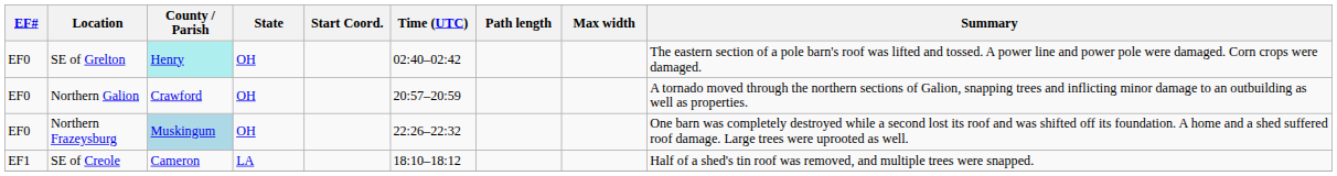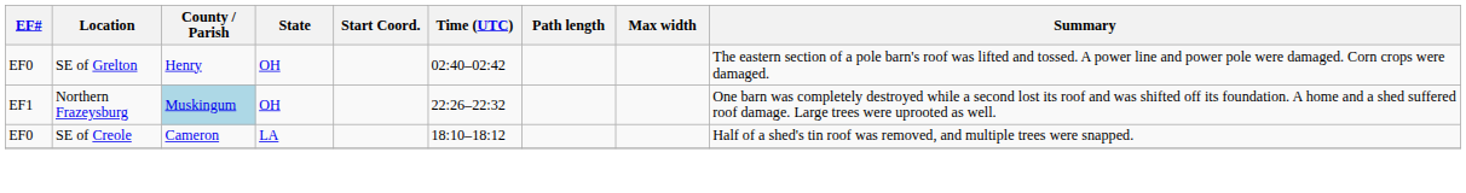 <table class="wikitable sortable" style="width:100%;">
 <tr>
 <th scope="col" style="width:3%; text-align:center;"><a href='#'>EF#</a></th>
 <th scope="col" style="width:7%; text-align:center;" class="unsortable">Location</th>
 <th scope="col" style="width:6%; text-align:center;" class="unsortable">County / Parish</th>
 <th scope="col" style="width:5%; text-align:center;">State</th>
 <th scope="col" style="width:6%; text-align:center;">Start Coord.</th>
 <th scope="col" style="width:6%; text-align:center;">Time (<a href='#'>UTC</a>)</th>
 <th scope="col" style="width:6%; text-align:center;">Path length</th>
 <th scope="col" style="width:6%; text-align:center;">Max width</th>
 <th scope="col" class="unsortable" style="width:48%; text-align:center;">Summary</th>
 </tr>
 <tr>
 <td bgcolor=>EF0</td>
 <td>SE of <a href='#'>Grelton</a></td>
-<td style="background: paleturquoise;"><a href='#'>Henry</a></td>
+<td><a href='#'>Henry</a></td>
 <td><a href='#'>OH</a></td>
 <td></td>
 <td>02:40–02:42</td>
 <td></td>
 <td></td>
 <td>The eastern section of a pole barn's roof was lifted and tossed. A power line and power pole were damaged. Corn crops were damaged.</td>
 </tr>
 <tr>
-<td bgcolor=>EF0</td>
-<td>Northern <a href='#'>Galion</a></td>
-<td><a href='#'>Crawford</a></td>
-<td><a href='#'>OH</a></td>
-<td></td>
-<td>20:57–20:59</td>
-<td></td>
-<td></td>
-<td>A tornado moved through the northern sections of Galion, snapping trees and inflicting minor damage to an outbuilding as well as properties.</td>
-</tr>
-<tr>
-<td bgcolor=>EF0</td>
+<td bgcolor=>EF1</td>
 <td>Northern <a href='#'>Frazeysburg</a></td>
 <td style="background: lightblue;"><a href='#'>Muskingum</a></td>
 <td><a href='#'>OH</a></td>
 <td></td>
 <td>22:26–22:32</td>
 <td></td>
 <td></td>
 <td>One barn was completely destroyed while a second lost its roof and was shifted off its foundation. A home and a shed suffered roof damage. Large trees were uprooted as well.</td>
 </tr>
 <tr>
-<td bgcolor=>EF1</td>
+<td bgcolor=>EF0</td>
 <td>SE of <a href='#'>Creole</a></td>
 <td><a href='#'>Cameron</a></td>
 <td><a href='#'>LA</a></td>
 <td></td>
 <td>18:10–18:12</td>
 <td></td>
 <td></td>
 <td>Half of a shed's tin roof was removed, and multiple trees were snapped.</td>
 </tr>
 <tr>
 </tr>
 </table>
